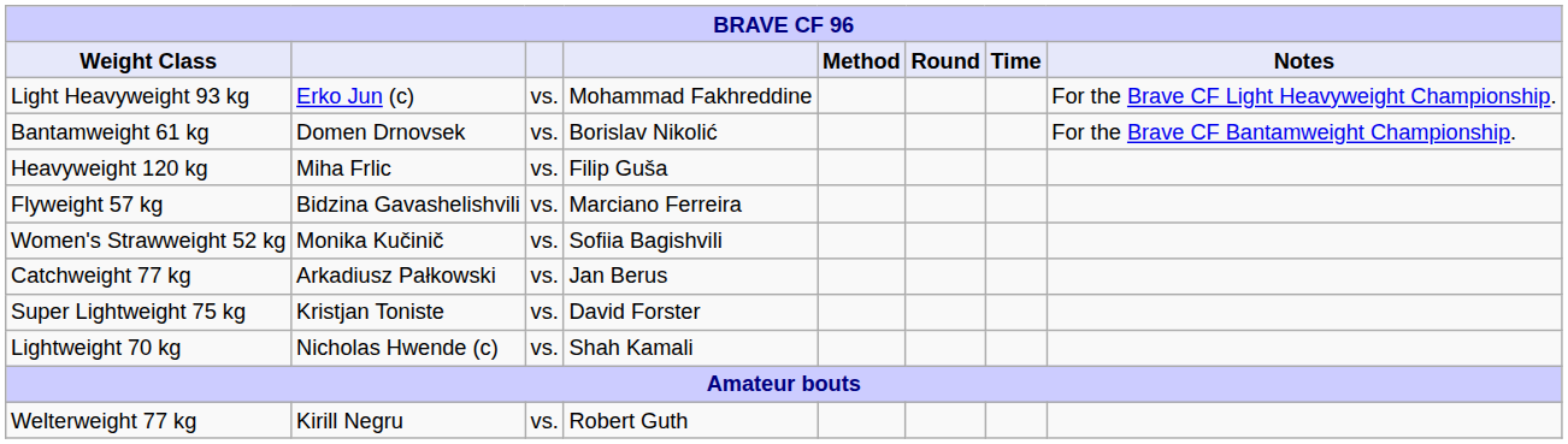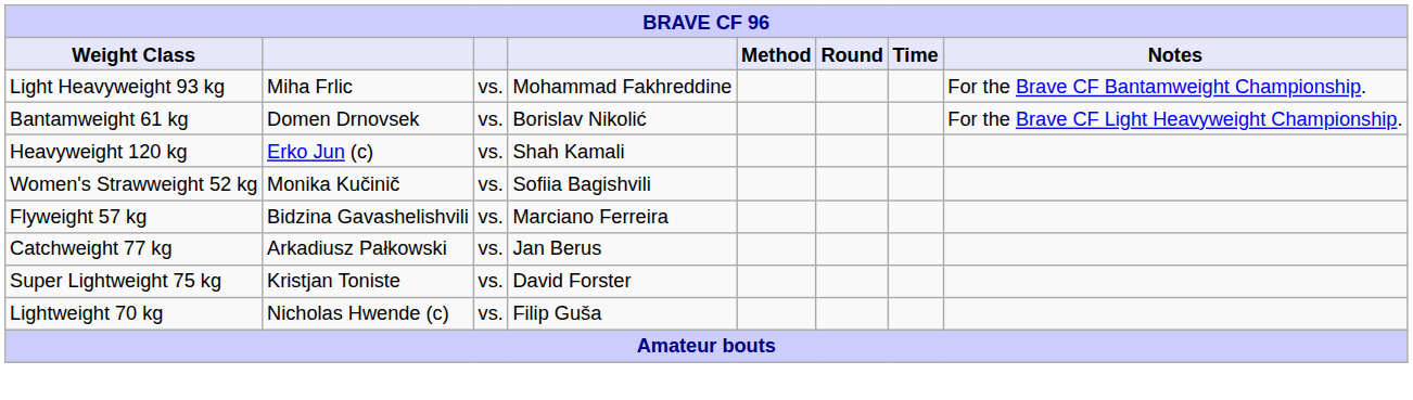 <table class="wikitable" style="font-size: 80%;">
 <tr>
 <th colspan="8" style="background-color: #ccf; color: #000080; text-align: center;"><strong>BRAVE CF 96</strong></th>
 </tr>
 <tr>
 <th colspan="1" style="background-color: #E6E8FA; color: #000000; text-align: center;">Weight Class</th>
 <th colspan="1" style="background-color: #E6E8FA; color: #000000; text-align: center;"></th>
 <th colspan="1" style="background-color: #E6E8FA; color: #000000; text-align: center;"></th>
 <th colspan="1" style="background-color: #E6E8FA; color: #000000; text-align: center;"></th>
 <th colspan="1" style="background-color: #E6E8FA; color: #000000; text-align: center;">Method</th>
 <th colspan="1" style="background-color: #E6E8FA; color: #000000; text-align: center;">Round</th>
 <th colspan="1" style="background-color: #E6E8FA; color: #000000; text-align: center;">Time</th>
 <th colspan="1" style="background-color: #E6E8FA; color: #000000; text-align: center;">Notes</th>
 </tr>
 <tr>
 <td>Light Heavyweight 93 kg</td>
-<td> <a href='#'>Erko Jun</a> (c)</td>
+<td> Miha Frlic</td>
 <td>vs.</td>
 <td> Mohammad Fakhreddine</td>
 <td></td>
 <td align=center></td>
 <td align=center></td>
-<td>For the <a href='#'>Brave CF Light Heavyweight Championship</a>.</td>
+<td>For the <a href='#'>Brave CF Bantamweight Championship</a>.</td>
 </tr>
 <tr>
 <td>Bantamweight 61 kg</td>
 <td> Domen Drnovsek</td>
 <td>vs.</td>
 <td> Borislav Nikolić</td>
 <td></td>
 <td align=center></td>
 <td align=center></td>
-<td>For the <a href='#'>Brave CF Bantamweight Championship</a>.</td>
+<td>For the <a href='#'>Brave CF Light Heavyweight Championship</a>.</td>
 </tr>
 <tr>
 <td>Heavyweight 120 kg</td>
-<td> Miha Frlic</td>
+<td> <a href='#'>Erko Jun</a> (c)</td>
 <td align=center>vs.</td>
-<td> Filip Guša</td>
+<td> Shah Kamali</td>
+<td></td>
+<td align=center></td>
+<td align=center></td>
+<td></td>
+</tr>
+<tr>
+<td>Women's Strawweight 52 kg</td>
+<td> Monika Kučinič</td>
+<td align=center>vs.</td>
+<td> Sofiia Bagishvili</td>
 <td></td>
 <td align=center></td>
 <td align=center></td>
 <td></td>
 </tr>
 <tr>
 <td>Flyweight 57 kg</td>
 <td> Bidzina Gavashelishvili</td>
 <td align=center>vs.</td>
 <td> Marciano Ferreira</td>
-<td></td>
-<td align=center></td>
-<td align=center></td>
-<td></td>
-</tr>
-<tr>
-<td>Women's Strawweight 52 kg</td>
-<td> Monika Kučinič</td>
-<td align=center>vs.</td>
-<td> Sofiia Bagishvili</td>
 <td></td>
 <td align=center></td>
 <td align=center></td>
 <td></td>
 </tr>
 <tr>
 <td>Catchweight 77 kg</td>
 <td> Arkadiusz Pałkowski</td>
 <td>vs.</td>
 <td> Jan Berus</td>
 <td></td>
 <td align=center></td>
 <td align=center></td>
 <td></td>
 </tr>
 <tr>
 <td>Super Lightweight 75 kg</td>
 <td> Kristjan Toniste</td>
 <td>vs.</td>
 <td> David Forster</td>
 <td></td>
 <td align=center></td>
 <td align=center></td>
 <td></td>
 </tr>
 <tr>
 <td>Lightweight 70 kg</td>
 <td> Nicholas Hwende (c)</td>
 <td align=center>vs.</td>
-<td> Shah Kamali</td>
+<td> Filip Guša</td>
 <td></td>
 <td align=center></td>
 <td align=center></td>
 <td></td>
 </tr>
 <tr>
 <th colspan="8" style="background-color: #ccf; color: #000080; text-align: center;"><strong>Amateur bouts</strong></th>
 </tr>
-<tr>
-<td>Welterweight 77 kg</td>
-<td> Kirill Negru</td>
-<td>vs.</td>
-<td> Robert Guth</td>
-<td></td>
-<td align=center></td>
-<td align=center></td>
-<td></td>
-</tr>
 </table>
